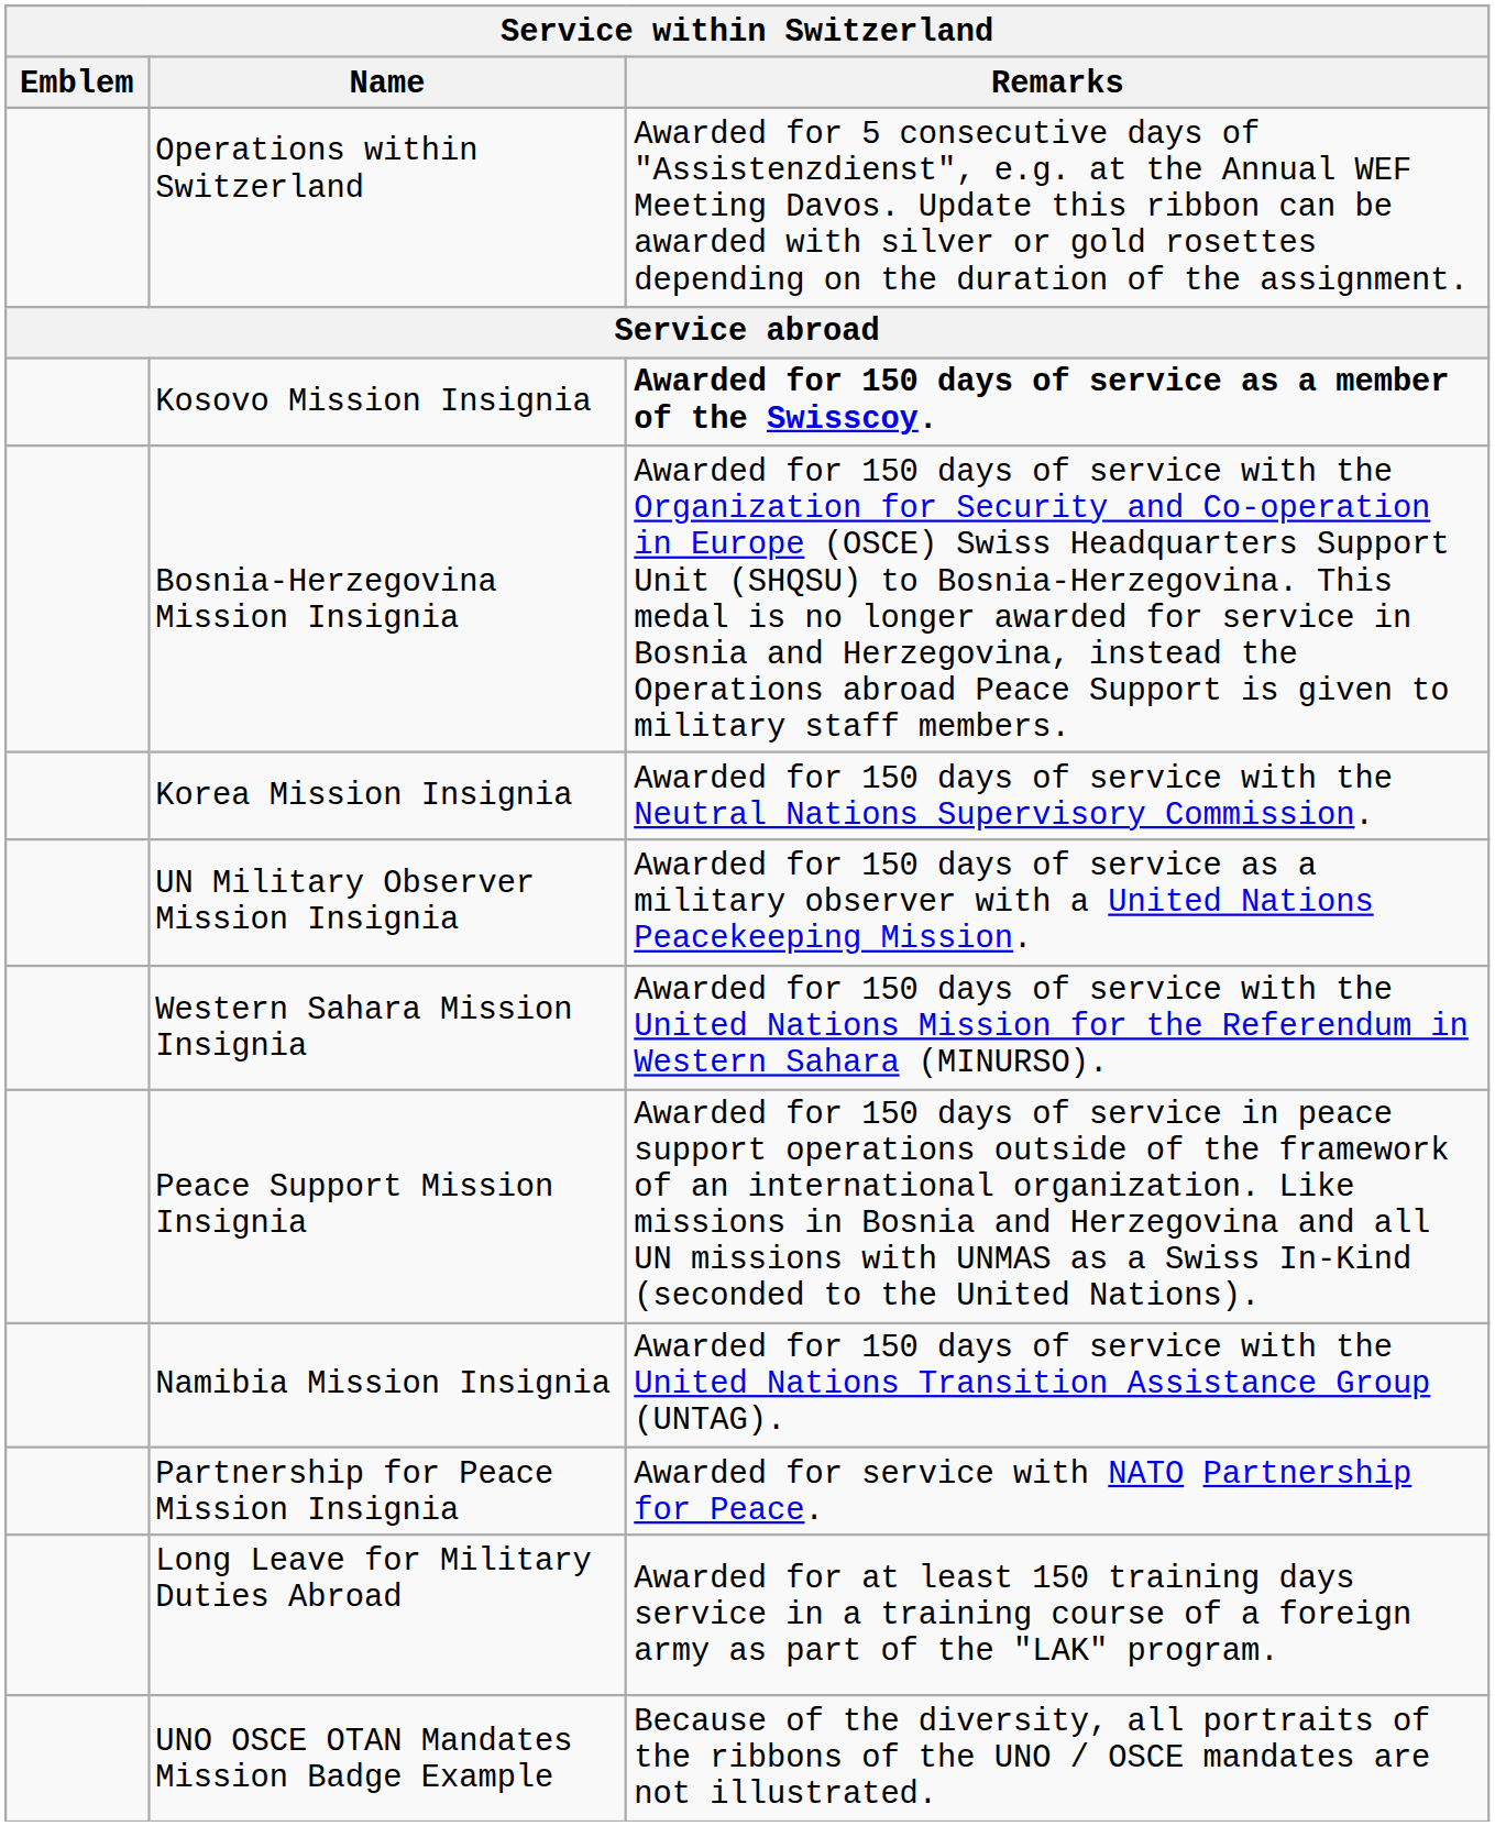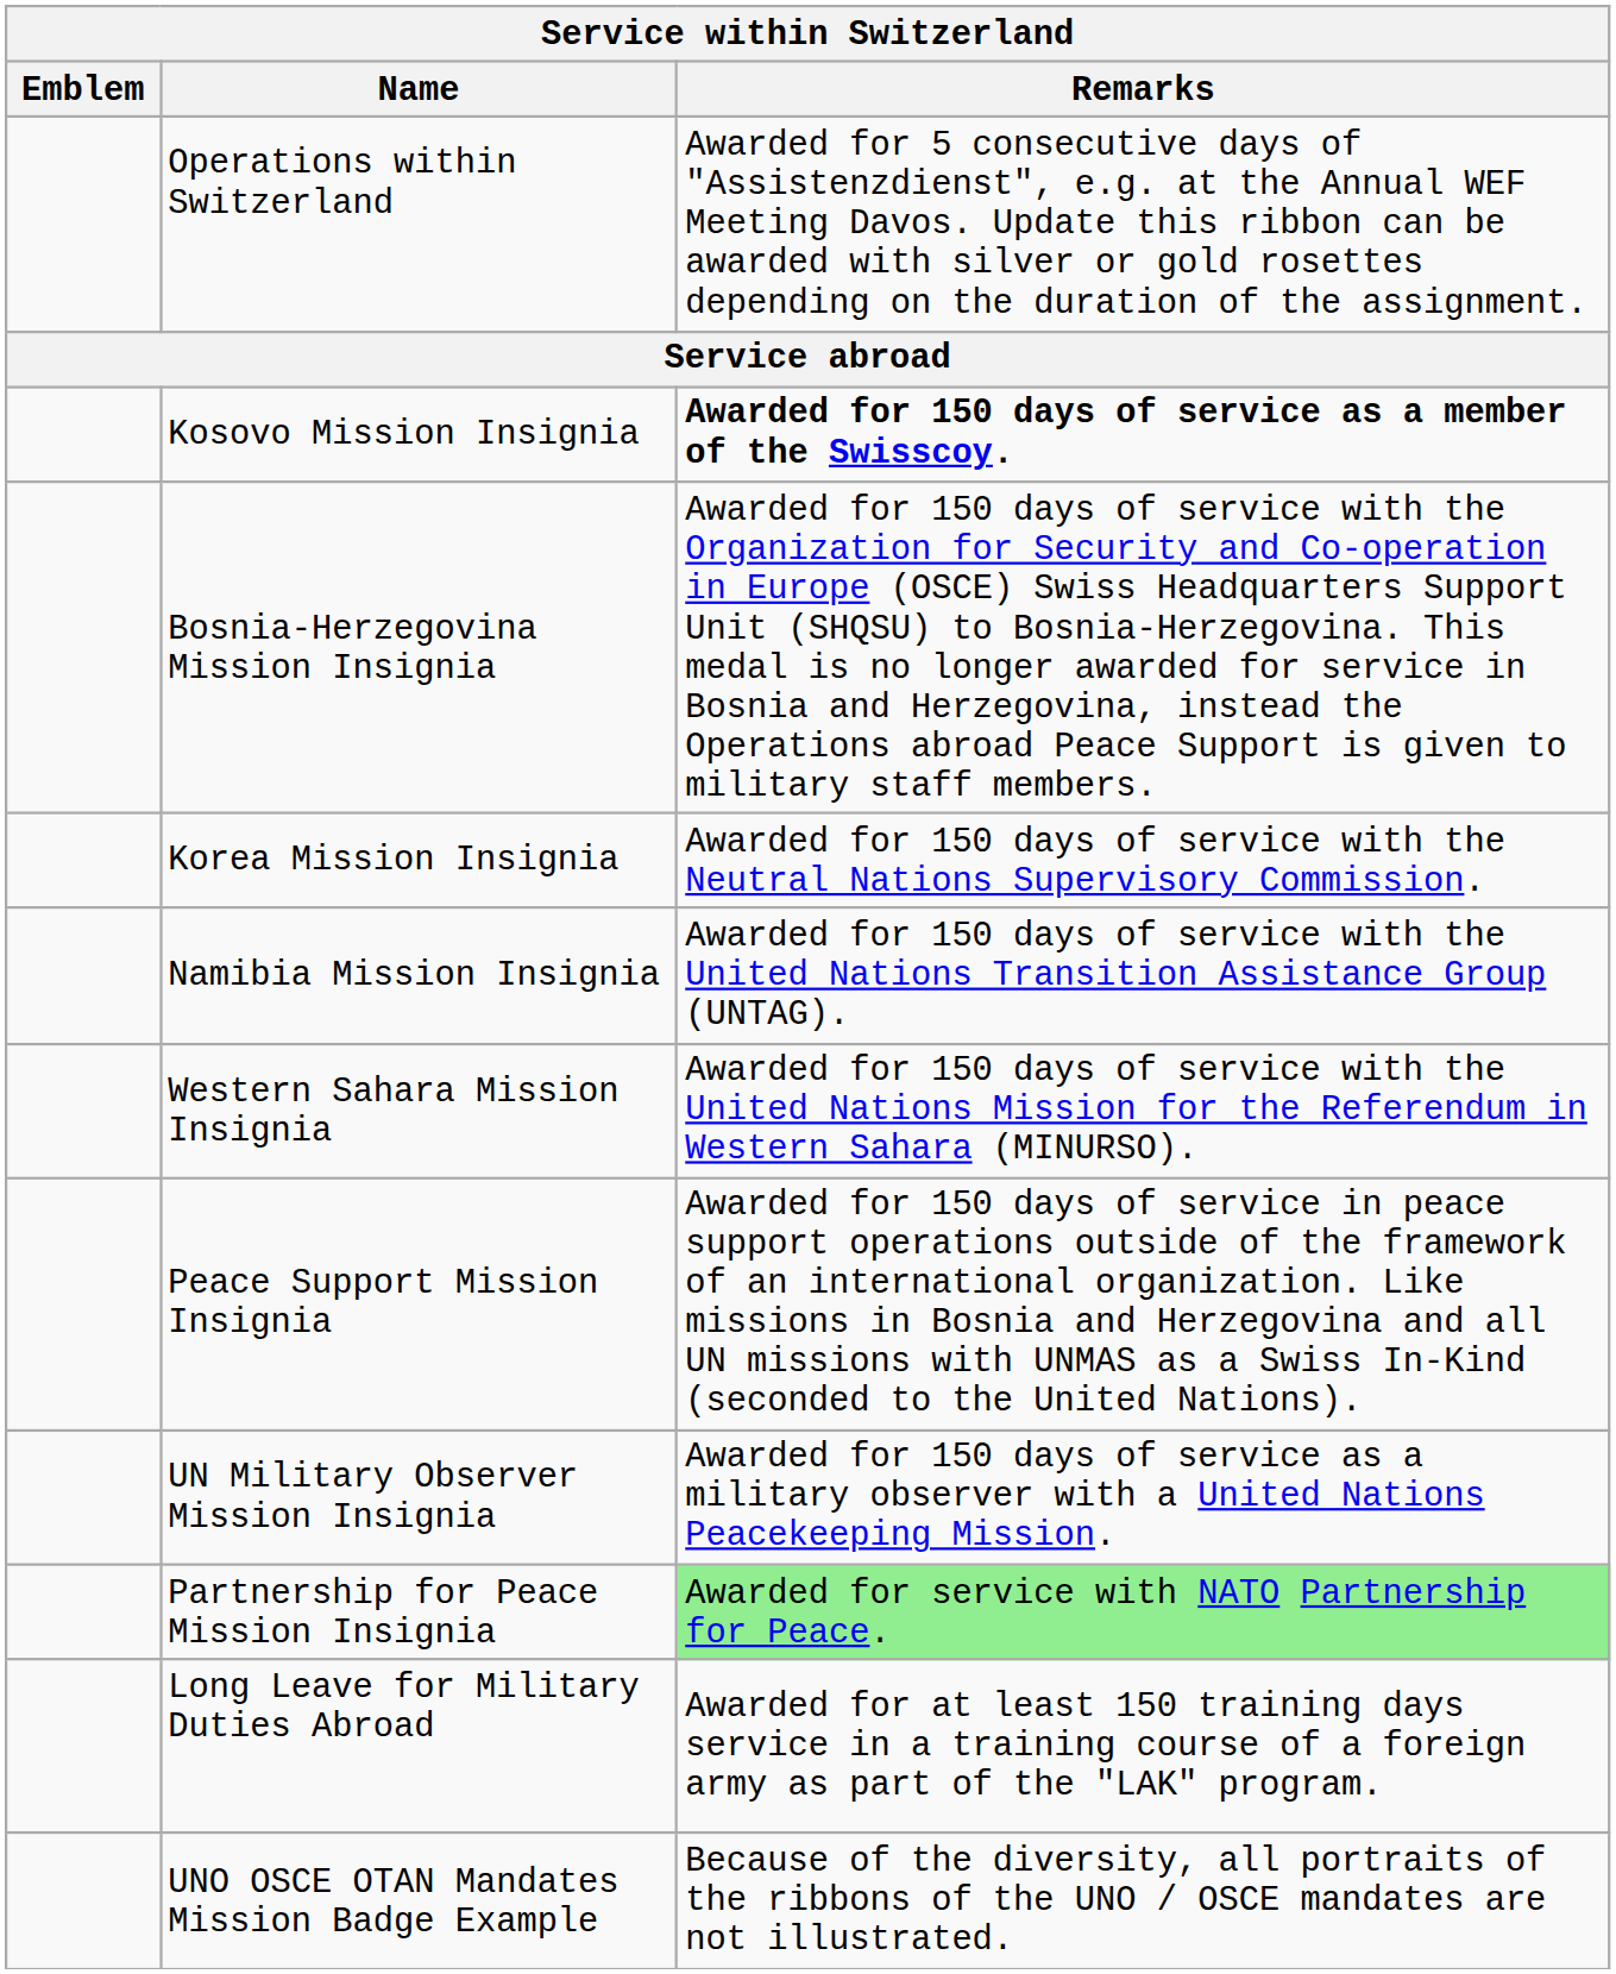 <table class="wikitable">
 <tr>
 <th colspan=3>Service within Switzerland</th>
 </tr>
 <tr>
 <th style="width:60px;">Emblem</th>
 <th style="width:335px;">Name</th>
 <th style="width:635px;">Remarks</th>
 </tr>
 <tr>
 <td></td>
 <td>Operations within Switzerland<br><br><br></td>
 <td>Awarded for 5 consecutive days of "Assistenzdienst", e.g. at the Annual WEF Meeting Davos. Update this ribbon can be awarded with silver or gold rosettes depending on the duration of the assignment.</td>
 </tr>
 <tr>
 <th colspan=3>Service abroad</th>
 </tr>
 <tr>
 <td></td>
 <td>Kosovo Mission Insignia</td>
 <td><strong>Awarded for 150 days of service as a member of the <a href='#'>Swisscoy</a>.</strong></td>
 </tr>
 <tr>
 <td></td>
 <td>Bosnia-Herzegovina Mission Insignia</td>
 <td>Awarded for 150 days of service with the <a href='#'>Organization for Security and Co-operation in Europe</a> (OSCE) Swiss Headquarters Support Unit (SHQSU) to Bosnia-Herzegovina. This medal is no longer awarded for service in Bosnia and Herzegovina, instead the Operations abroad Peace Support is given to military staff members.</td>
 </tr>
 <tr>
 <td></td>
 <td>Korea Mission Insignia</td>
 <td>Awarded for 150 days of service with the <a href='#'>Neutral Nations Supervisory Commission</a>.</td>
 </tr>
 <tr>
 <td></td>
-<td>UN Military Observer Mission Insignia</td>
-<td>Awarded for 150 days of service as a military observer with a <a href='#'>United Nations</a> <a href='#'>Peacekeeping Mission</a>.</td>
+<td>Namibia Mission Insignia</td>
+<td>Awarded for 150 days of service with the <a href='#'>United Nations Transition Assistance Group</a> (UNTAG).</td>
 </tr>
 <tr>
 <td></td>
 <td>Western Sahara Mission Insignia</td>
 <td>Awarded for 150 days of service with the <a href='#'>United Nations Mission for the Referendum in Western Sahara</a> (MINURSO).</td>
 </tr>
 <tr>
 <td></td>
 <td>Peace Support Mission Insignia</td>
 <td>Awarded for 150 days of service in peace support operations outside of the framework of an international organization. Like missions in Bosnia and Herzegovina and all UN missions with UNMAS as a Swiss In-Kind (seconded to the United Nations).</td>
 </tr>
 <tr>
 <td></td>
-<td>Namibia Mission Insignia</td>
-<td>Awarded for 150 days of service with the <a href='#'>United Nations Transition Assistance Group</a> (UNTAG).</td>
+<td>UN Military Observer Mission Insignia</td>
+<td>Awarded for 150 days of service as a military observer with a <a href='#'>United Nations</a> <a href='#'>Peacekeeping Mission</a>.</td>
 </tr>
 <tr>
 <td></td>
 <td>Partnership for Peace Mission Insignia</td>
-<td>Awarded for service with <a href='#'>NATO</a> <a href='#'>Partnership for Peace</a>.</td>
+<td style="background: lightgreen;">Awarded for service with <a href='#'>NATO</a> <a href='#'>Partnership for Peace</a>.</td>
 </tr>
 <tr>
 <td></td>
 <td>Long Leave for Military Duties Abroad<br><br><br></td>
 <td>Awarded for at least 150 training days service in a training course of a foreign army as part of the "LAK" program.</td>
 </tr>
 <tr>
 <td></td>
 <td>UNO OSCE OTAN Mandates Mission Badge Example</td>
 <td>Because of the diversity, all portraits of the ribbons of the UNO / OSCE mandates are not illustrated.</td>
 </tr>
 </table>
